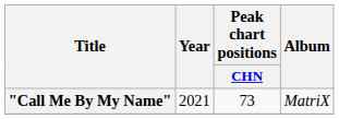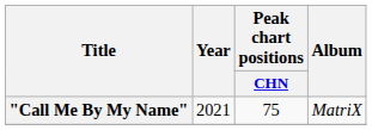 <table class="wikitable plainrowheaders" style="text-align:center;">
 <tr>
 <th rowspan="2" scope="col">Title</th>
 <th rowspan="2" scope="col">Year</th>
 <th>Peak chart positions</th>
 <th rowspan="2" scope="col">Album</th>
 </tr>
 <tr>
 <th scope="col" style="width:3em;font-size:90%;"><a href='#'>CHN</a><br></th>
 </tr>
 <tr>
 <th scope="row">"Call Me By My Name"</th>
 <td>2021</td>
-<td>73</td>
+<td>75</td>
 <td><em>MatriX</em></td>
 </tr>
 <tr>
 </tr>
 </table>
